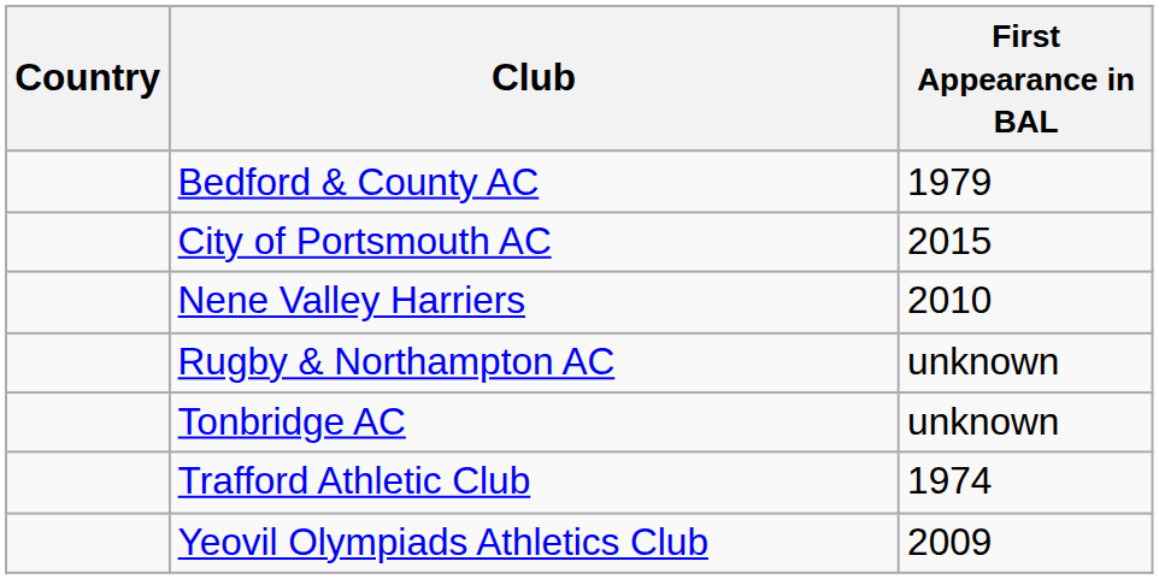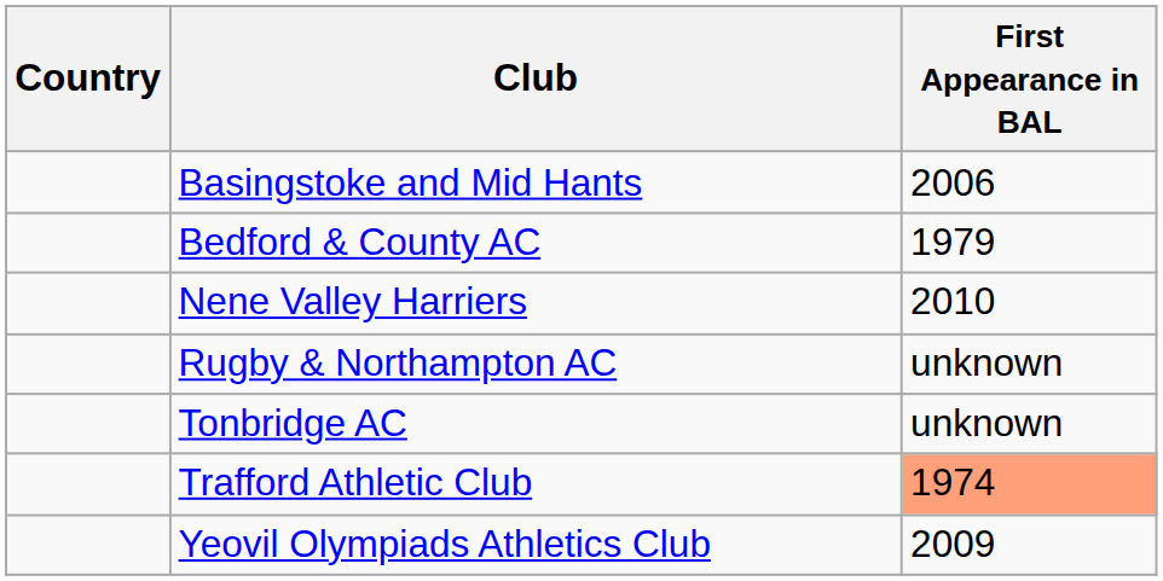 <table class="wikitable">
 <tr>
 <th width=50>Country</th>
 <th width=300>Club</th>
 <th width=100><small>First Appearance in BAL</small></th>
 </tr>
 <tr>
 <td></td>
-<td><a href='#'>Bedford & County AC</a></td>
-<td>1979</td>
+<td><a href='#'>Basingstoke and Mid Hants</a></td>
+<td>2006</td>
 </tr>
 <tr>
 <td></td>
-<td><a href='#'>City of Portsmouth AC</a></td>
-<td>2015</td>
+<td><a href='#'>Bedford & County AC</a></td>
+<td>1979</td>
 </tr>
 <tr>
 <td></td>
 <td><a href='#'>Nene Valley Harriers</a></td>
 <td>2010</td>
 </tr>
 <tr>
 <td></td>
 <td><a href='#'>Rugby & Northampton AC</a></td>
 <td>unknown</td>
 </tr>
 <tr>
 <td></td>
 <td><a href='#'>Tonbridge AC</a></td>
 <td>unknown</td>
 </tr>
 <tr>
 <td></td>
 <td><a href='#'>Trafford Athletic Club</a></td>
-<td>1974</td>
+<td style="background: lightsalmon;">1974</td>
 </tr>
 <tr>
 <td></td>
 <td><a href='#'>Yeovil Olympiads Athletics Club</a></td>
 <td>2009</td>
 </tr>
 </table>
